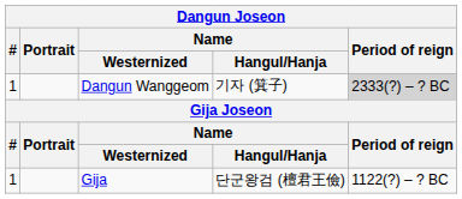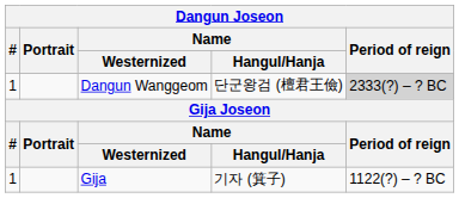 <table class="wikitable">
 <tr>
 <th colspan="5"><a href='#'>Dangun Joseon</a></th>
 </tr>
 <tr>
 <th rowspan="2">#</th>
 <th rowspan="2">Portrait</th>
 <th colspan="2">Name</th>
 <th rowspan="2">Period of reign</th>
 </tr>
 <tr>
 <th>Westernized</th>
 <th>Hangul/Hanja</th>
 </tr>
 <tr>
 <td>1</td>
 <td></td>
 <td><a href='#'>Dangun</a> Wanggeom</td>
-<td>기자 (箕子)</td>
+<td>단군왕검 (檀君王儉)</td>
 <td style="background: lightgrey;">2333(?) – ? BC</td>
 </tr>
 <tr>
 <th colspan="5"><a href='#'>Gija Joseon</a></th>
 </tr>
 <tr>
 <th rowspan="2">#</th>
 <th rowspan="2">Portrait</th>
 <th colspan="2">Name</th>
 <th rowspan="2">Period of reign</th>
 </tr>
 <tr>
 <th>Westernized</th>
 <th>Hangul/Hanja</th>
 </tr>
 <tr>
 <td>1</td>
 <td></td>
 <td><a href='#'>Gija</a></td>
-<td>단군왕검 (檀君王儉)</td>
+<td>기자 (箕子)</td>
 <td>1122(?) – ? BC</td>
 </tr>
 </table>
